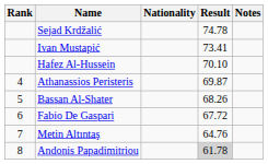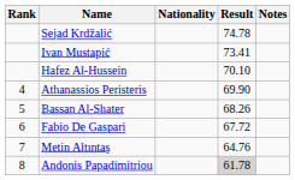 <table class="wikitable sortable" style="text-align:center">
 <tr>
 <th>Rank</th>
 <th>Name</th>
 <th>Nationality</th>
 <th>Result</th>
 <th>Notes</th>
 </tr>
 <tr>
 <td></td>
 <td align=left><a href='#'>Sejad Krdžalić</a></td>
 <td align=left></td>
 <td>74.78</td>
 <td></td>
 </tr>
 <tr>
 <td></td>
 <td align=left><a href='#'>Ivan Mustapić</a></td>
 <td align=left></td>
 <td>73.41</td>
 <td></td>
 </tr>
 <tr>
 <td></td>
 <td align=left><a href='#'>Hafez Al-Hussein</a></td>
 <td align=left></td>
 <td>70.10</td>
 <td></td>
 </tr>
 <tr>
 <td>4</td>
 <td align=left><a href='#'>Athanassios Peristeris</a></td>
 <td align=left></td>
-<td>69.87</td>
+<td>69.90</td>
 <td></td>
 </tr>
 <tr>
 <td>5</td>
 <td align=left><a href='#'>Bassan Al-Shater</a></td>
 <td align=left></td>
 <td>68.26</td>
 <td></td>
 </tr>
 <tr>
 <td>6</td>
 <td align=left><a href='#'>Fabio De Gaspari</a></td>
 <td align=left></td>
 <td>67.72</td>
 <td></td>
 </tr>
 <tr>
 <td>7</td>
 <td align=left><a href='#'>Metin Altıntaş</a></td>
 <td align=left></td>
 <td>64.76</td>
 <td></td>
 </tr>
 <tr>
 <td>8</td>
 <td align=left><a href='#'>Andonis Papadimitriou</a></td>
 <td align=left></td>
 <td style="background: lightgrey;">61.78</td>
 <td></td>
 </tr>
 </table>
